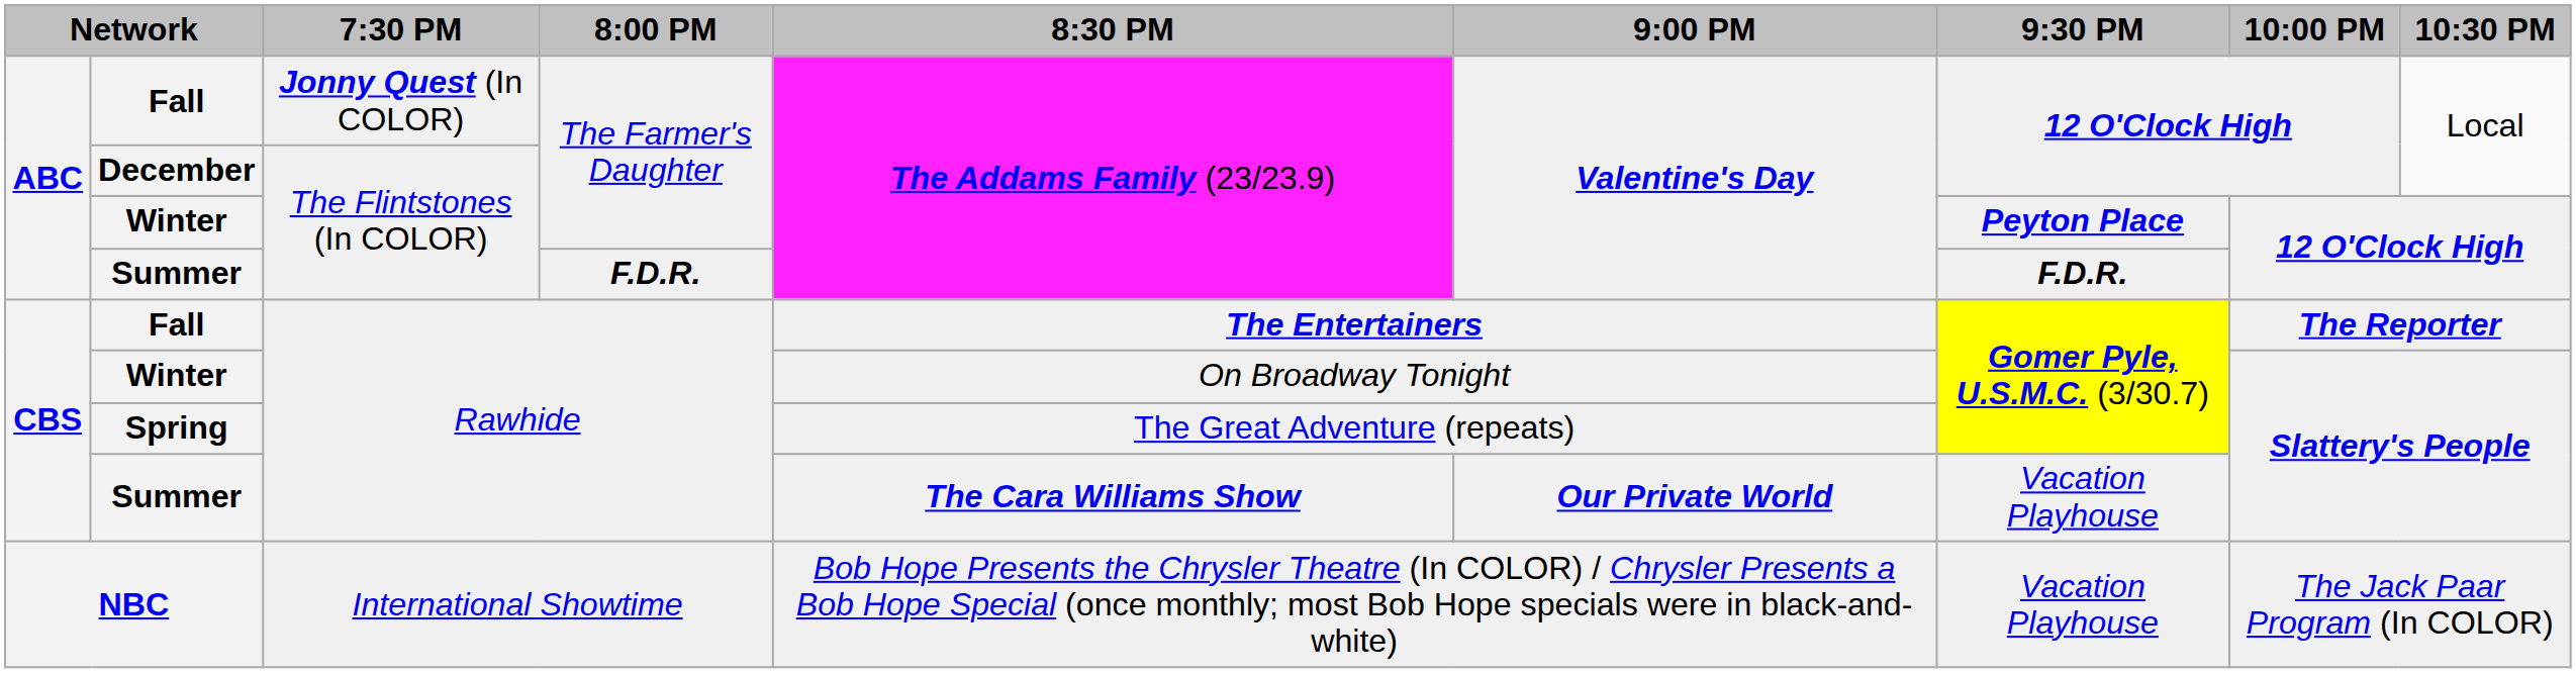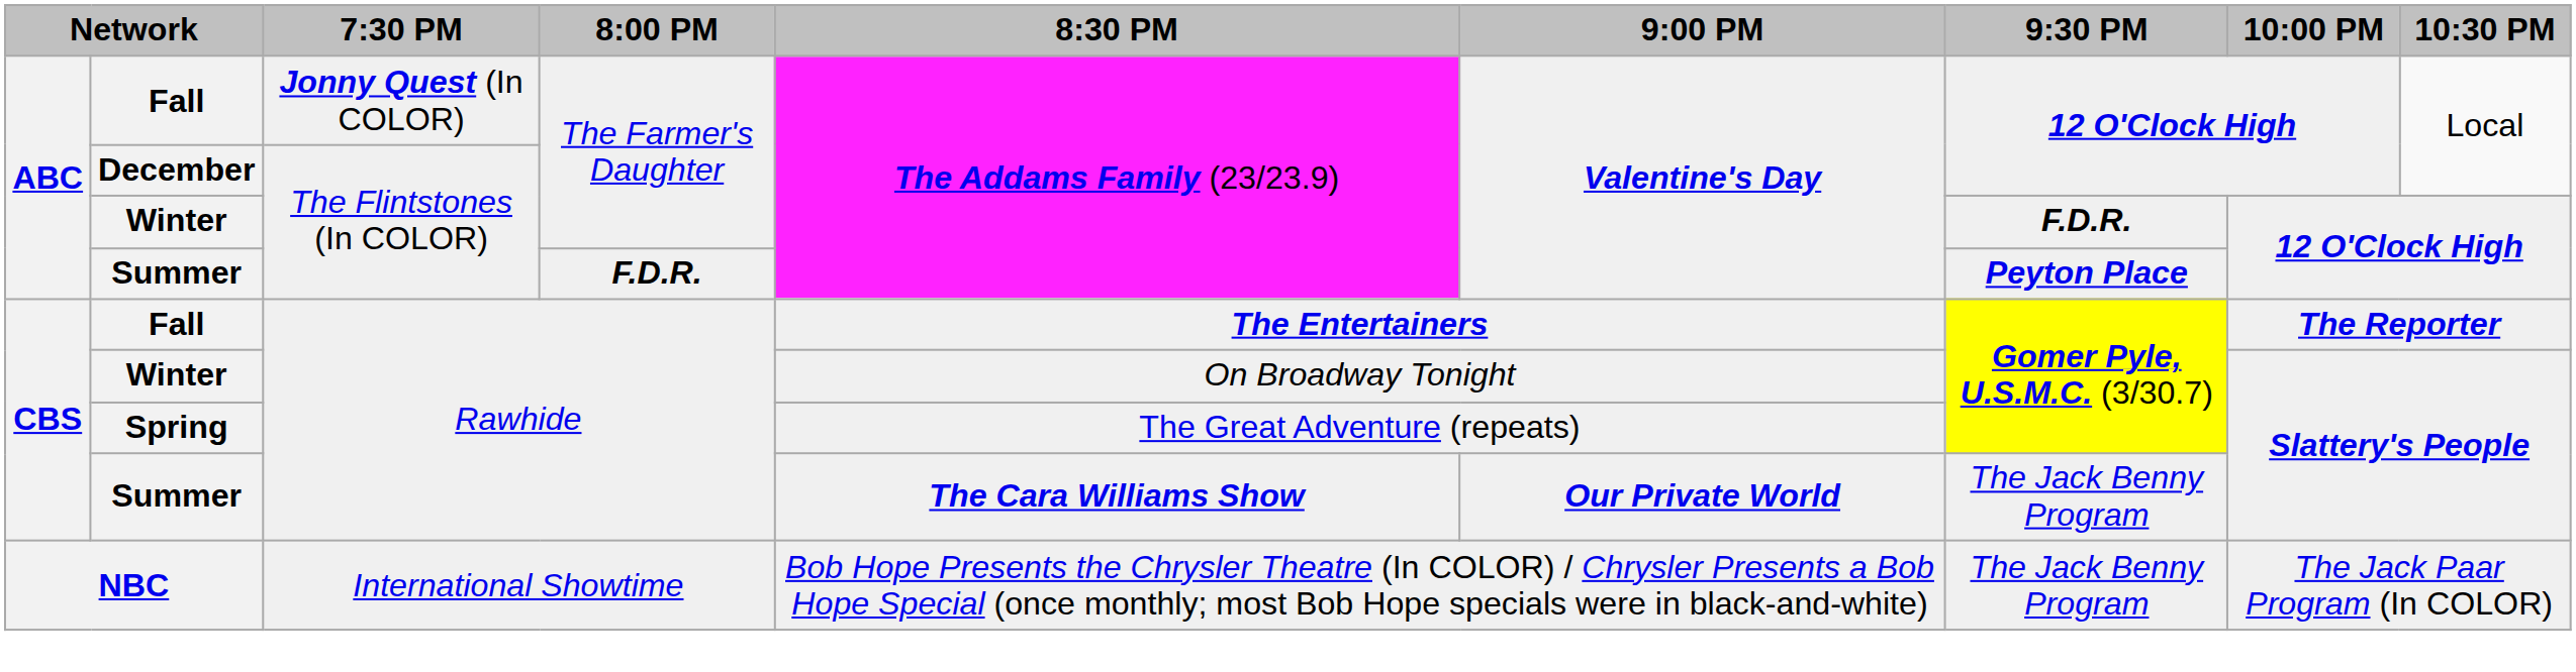 <table class="wikitable" style="width:100%;margin-right:0;text-align:center">
 <tr>
 <th colspan="2" style="background-color:#C0C0C0;text-align:center">Network</th>
 <th style="background-color:#C0C0C0;text-align:center">7:30 PM</th>
 <th style="background-color:#C0C0C0;text-align:center">8:00 PM</th>
 <th style="background-color:#C0C0C0;text-align:center">8:30 PM</th>
 <th style="background-color:#C0C0C0;text-align:center">9:00 PM</th>
 <th style="background-color:#C0C0C0;text-align:center">9:30 PM</th>
 <th style="background-color:#C0C0C0;text-align:center">10:00 PM</th>
 <th style="background-color:#C0C0C0;text-align:center">10:30 PM</th>
 </tr>
 <tr>
 <th bgcolor="#C0C0C0" rowspan="4"><a href='#'>ABC</a></th>
 <th>Fall</th>
 <td bgcolor="#F0F0F0"><strong><em><a href='#'>Jonny Quest</a></em></strong> (In <span>C</span><span>O</span><span>L</span><span>O</span><span>R</span>)</td>
 <td bgcolor="#F0F0F0" rowspan="3"><em><a href='#'>The Farmer's Daughter</a></em></td>
 <td bgcolor="#FF22FF" rowspan="4"><strong><em><a href='#'>The Addams Family</a></em></strong> (23/23.9)</td>
 <td bgcolor="#F0F0F0" rowspan="4"><strong><em><a href='#'><em>Valentine's Day</em></a></em></strong></td>
 <td bgcolor="#F0F0F0" colspan="2" rowspan="2"><strong><em><a href='#'>12 O'Clock High</a></em></strong></td>
 <td rowspan="2">Local</td>
 </tr>
 <tr>
 <th>December</th>
 <td bgcolor="#F0F0F0" rowspan="3"><em><a href='#'>The Flintstones</a></em> (In <span>C</span><span>O</span><span>L</span><span>O</span><span>R</span>)</td>
 </tr>
 <tr>
 <th>Winter</th>
-<td bgcolor="#F0F0F0"><strong><em><a href='#'>Peyton Place</a></em></strong></td>
+<td bgcolor="#F0F0F0"><strong><em>F.D.R.</em></strong></td>
 <td bgcolor="#F0F0F0" colspan="2" rowspan="2"><strong><em><a href='#'>12 O'Clock High</a></em></strong></td>
 </tr>
 <tr>
 <th>Summer</th>
 <td bgcolor="#F0F0F0"><strong><em>F.D.R.</em></strong></td>
-<td bgcolor="#F0F0F0"><strong><em>F.D.R.</em></strong></td>
+<td bgcolor="#F0F0F0"><strong><em><a href='#'>Peyton Place</a></em></strong></td>
 </tr>
 <tr>
 <th bgcolor="#C0C0C0" rowspan="4"><a href='#'>CBS</a></th>
 <th>Fall</th>
 <td bgcolor="#F0F0F0" colspan="2" rowspan="4"><em><a href='#'>Rawhide</a></em></td>
 <td bgcolor="#F0F0F0" colspan="2"><strong><em><a href='#'>The Entertainers</a></em></strong></td>
 <td bgcolor="#FFFF00" rowspan="3"><strong><em><a href='#'>Gomer Pyle, U.S.M.C.</a></em></strong> (3/30.7)</td>
 <td bgcolor="#F0F0F0" colspan="2"><strong><em><a href='#'>The Reporter</a></em></strong></td>
 </tr>
 <tr>
 <th>Winter</th>
 <td bgcolor="#F0F0F0" colspan="2"><em>On Broadway Tonight</em></td>
 <td bgcolor="#F0F0F0" colspan="2" rowspan="3"><strong><em><a href='#'>Slattery's People</a></em></strong></td>
 </tr>
 <tr>
 <th>Spring</th>
 <td bgcolor="#F0F0F0" colspan="2"><em><a href='#'></em>The Great Adventure<em></a></em> (repeats)</td>
 </tr>
 <tr>
 <th>Summer</th>
 <td bgcolor="#F0F0F0"><strong><em><a href='#'>The Cara Williams Show</a></em></strong></td>
 <td bgcolor="#F0F0F0"><strong><em><a href='#'>Our Private World</a></em></strong></td>
-<td bgcolor="#F0F0F0"><em><a href='#'>Vacation Playhouse</a></em></td>
+<td bgcolor="#F0F0F0"><em><a href='#'>The Jack Benny Program</a></em></td>
 </tr>
 <tr>
 <th bgcolor="#C0C0C0" colspan="2"><a href='#'>NBC</a></th>
 <td bgcolor="#F0F0F0" colspan="2"><em><a href='#'>International Showtime</a></em></td>
 <td bgcolor="#F0F0F0" colspan="2"><em><a href='#'>Bob Hope Presents the Chrysler Theatre</a></em> (In <span>C</span><span>O</span><span>L</span><span>O</span><span>R</span>) / <em><a href='#'>Chrysler Presents a Bob Hope Special</a></em> (once monthly; most Bob Hope specials were in black-and-white)</td>
-<td bgcolor="#F0F0F0"><em><a href='#'>Vacation Playhouse</a></em></td>
+<td bgcolor="#F0F0F0"><em><a href='#'>The Jack Benny Program</a></em></td>
 <td bgcolor="#F0F0F0" colspan="2"><em><a href='#'>The Jack Paar Program</a></em> (In <span>C</span><span>O</span><span>L</span><span>O</span><span>R</span>)</td>
 </tr>
 </table>
